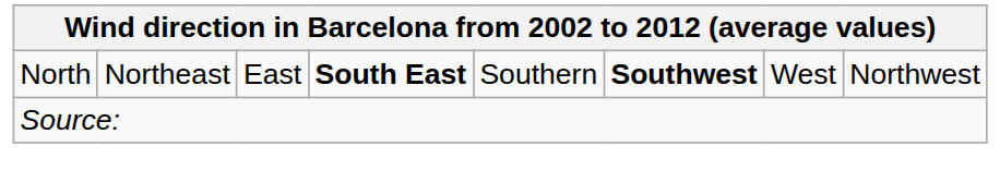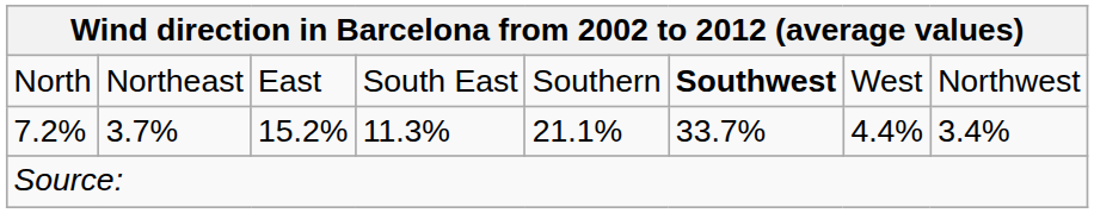 <table class="wikitable" style="margin:1em auto;">
 <tr>
 <th colspan="8">Wind direction in Barcelona from 2002 to 2012 (average values)</th>
 </tr>
 <tr>
 <td>North</td>
 <td>Northeast</td>
 <td>East</td>
-<td><strong>South East</strong></td>
+<td>South East</td>
 <td>Southern</td>
 <td><strong>Southwest</strong></td>
 <td>West</td>
 <td>Northwest</td>
 </tr>
 <tr>
+<td>7.2%</td>
+<td>3.7%</td>
+<td>15.2%</td>
+<td>11.3%</td>
+<td>21.1%</td>
+<td>33.7%</td>
+<td>4.4%</td>
+<td>3.4%</td>
+</tr>
+<tr>
 <td colspan="8"><em>Source: </em></td>
 </tr>
 </table>
